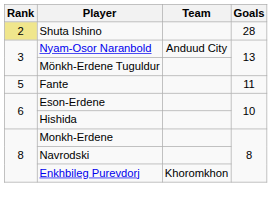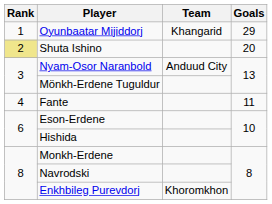 <table class="wikitable" style="text-align:center;">
 <tr>
 <th>Rank</th>
 <th>Player</th>
 <th>Team</th>
 <th>Goals</th>
 </tr>
 <tr>
+<td>1</td>
+<td align=left> <a href='#'>Oyunbaatar Mijiddorj</a></td>
+<td>Khangarid</td>
+<td>29</td>
+</tr>
+<tr>
 <td style="background: khaki;">2</td>
 <td align=left> Shuta Ishino</td>
 <td></td>
-<td>28</td>
+<td>20</td>
 </tr>
 <tr>
 <td rowspan=2>3</td>
 <td align=left> <a href='#'>Nyam-Osor Naranbold</a></td>
 <td>Anduud City</td>
 <td rowspan=2>13</td>
 </tr>
 <tr>
 <td align=left> Mönkh-Erdene Tuguldur</td>
 <td></td>
 </tr>
 <tr>
-<td>5</td>
+<td>4</td>
 <td align=left> Fante</td>
 <td></td>
 <td>11</td>
 </tr>
 <tr>
 <td rowspan=2>6</td>
 <td align=left> Eson-Erdene</td>
 <td></td>
 <td rowspan=2>10</td>
 </tr>
 <tr>
 <td align=left> Hishida</td>
 <td></td>
 </tr>
 <tr>
 <td rowspan=3>8</td>
 <td align=left> Monkh-Erdene</td>
 <td></td>
 <td rowspan=3>8</td>
 </tr>
 <tr>
 <td align=left> Navrodski</td>
 <td></td>
 </tr>
 <tr>
 <td align=left> <a href='#'>Enkhbileg Purevdorj</a></td>
 <td>Khoromkhon</td>
 </tr>
 </table>
